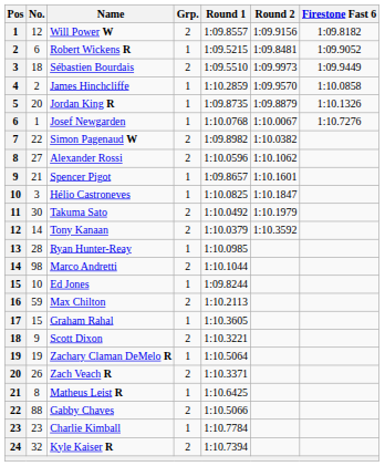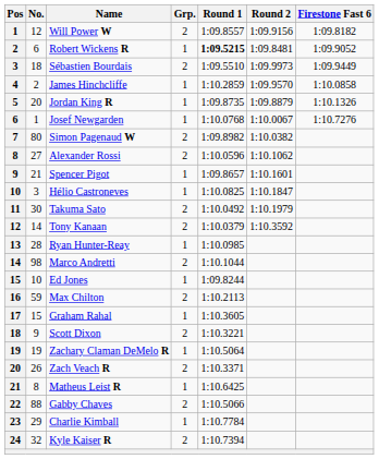 <table class="wikitable sortable" style="text-align:center; font-size: 95%;">
 <tr>
 <th>Pos</th>
 <th>No.</th>
 <th>Name</th>
 <th>Grp.</th>
 <th>Round 1</th>
 <th>Round 2</th>
 <th><a href='#'>Firestone</a> Fast 6</th>
 </tr>
 <tr>
 <th scope="row">1</th>
 <td>12</td>
 <td align="left"> <a href='#'>Will Power</a>  <strong><span>W</span></strong></td>
 <td>2</td>
 <td>1:09.8557</td>
 <td>1:09.9156</td>
 <td>1:09.8182</td>
 </tr>
 <tr>
 <th scope="row">2</th>
 <td>6</td>
 <td align="left"> <a href='#'>Robert Wickens</a> <strong><span>R</span></strong></td>
 <td>1</td>
-<td>1:09.5215</td>
+<td><strong>1:09.5215</strong></td>
 <td>1:09.8481</td>
 <td>1:09.9052</td>
 </tr>
 <tr>
 <th scope="row">3</th>
 <td>18</td>
 <td align="left"> <a href='#'>Sébastien Bourdais</a></td>
 <td>2</td>
 <td>1:09.5510</td>
 <td>1:09.9973</td>
 <td>1:09.9449</td>
 </tr>
 <tr>
 <th scope="row">4</th>
 <td>2</td>
 <td align="left"> <a href='#'>James Hinchcliffe</a></td>
 <td>1</td>
 <td>1:10.2859</td>
 <td>1:09.9570</td>
 <td>1:10.0858</td>
 </tr>
 <tr>
 <th scope="row">5</th>
 <td>20</td>
 <td align="left"> <a href='#'>Jordan King</a> <strong><span>R</span></strong></td>
 <td>1</td>
 <td>1:09.8735</td>
 <td>1:09.8879</td>
 <td>1:10.1326</td>
 </tr>
 <tr>
 <th scope="row">6</th>
 <td>1</td>
 <td align="left"> <a href='#'>Josef Newgarden</a></td>
 <td>1</td>
 <td>1:10.0768</td>
 <td>1:10.0067</td>
 <td>1:10.7276</td>
 </tr>
 <tr>
 <th scope="row">7</th>
-<td>22</td>
+<td>80</td>
 <td align="left"> <a href='#'>Simon Pagenaud</a>  <strong><span>W</span></strong></td>
 <td>2</td>
 <td>1:09.8982</td>
 <td>1:10.0382</td>
 <td></td>
 </tr>
 <tr>
 <th scope="row">8</th>
 <td>27</td>
 <td align="left"> <a href='#'>Alexander Rossi</a></td>
 <td>2</td>
 <td>1:10.0596</td>
 <td>1:10.1062</td>
 <td></td>
 </tr>
 <tr>
 <th scope="row">9</th>
 <td>21</td>
 <td align="left"> <a href='#'>Spencer Pigot</a></td>
 <td>1</td>
 <td>1:09.8657</td>
 <td>1:10.1601</td>
 <td></td>
 </tr>
 <tr>
 <th scope="row">10</th>
 <td>3</td>
 <td align="left"> <a href='#'>Hélio Castroneves</a></td>
 <td>1</td>
 <td>1:10.0825</td>
 <td>1:10.1847</td>
 <td></td>
 </tr>
 <tr>
 <th scope="row">11</th>
 <td>30</td>
 <td align="left"> <a href='#'>Takuma Sato</a></td>
 <td>2</td>
 <td>1:10.0492</td>
 <td>1:10.1979</td>
 <td></td>
 </tr>
 <tr>
 <th scope="row">12</th>
 <td>14</td>
 <td align="left"> <a href='#'>Tony Kanaan</a></td>
 <td>2</td>
 <td>1:10.0379</td>
 <td>1:10.3592</td>
 <td></td>
 </tr>
 <tr>
 <th scope="row">13</th>
 <td>28</td>
 <td align="left"> <a href='#'>Ryan Hunter-Reay</a></td>
 <td>1</td>
 <td>1:10.0985</td>
 <td></td>
 <td></td>
 </tr>
 <tr>
 <th scope="row">14</th>
 <td>98</td>
 <td align="left"> <a href='#'>Marco Andretti</a></td>
 <td>2</td>
 <td>1:10.1044</td>
 <td></td>
 <td></td>
 </tr>
 <tr>
 <th scope="row">15</th>
 <td>10</td>
 <td align="left"> <a href='#'>Ed Jones</a></td>
 <td>1</td>
 <td>1:09.8244</td>
 <td></td>
 <td></td>
 </tr>
 <tr>
 <th scope="row">16</th>
 <td>59</td>
 <td align="left"> <a href='#'>Max Chilton</a></td>
 <td>2</td>
 <td>1:10.2113</td>
 <td></td>
 <td></td>
 </tr>
 <tr>
 <th>17</th>
 <td>15</td>
 <td align="left"> <a href='#'>Graham Rahal</a></td>
 <td>1</td>
 <td>1:10.3605</td>
 <td></td>
 <td></td>
 </tr>
 <tr>
 <th scope="row">18</th>
 <td>9</td>
 <td align="left"> <a href='#'>Scott Dixon</a></td>
 <td>2</td>
 <td>1:10.3221</td>
 <td></td>
 <td></td>
 </tr>
 <tr>
 <th>19</th>
 <td>19</td>
 <td align="left"> <a href='#'>Zachary Claman DeMelo</a> <strong><span>R</span></strong></td>
 <td>1</td>
 <td>1:10.5064</td>
 <td></td>
 <td></td>
 </tr>
 <tr>
 <th scope="row">20</th>
 <td>26</td>
 <td align="left"> <a href='#'>Zach Veach</a> <strong><span>R</span></strong></td>
 <td>2</td>
 <td>1:10.3371</td>
 <td></td>
 <td></td>
 </tr>
 <tr>
 <th scope="row">21</th>
 <td>8</td>
 <td align="left"> <a href='#'>Matheus Leist</a> <strong><span>R</span></strong></td>
 <td>1</td>
 <td>1:10.6425</td>
 <td></td>
 <td></td>
 </tr>
 <tr>
 <th scope="row">22</th>
 <td>88</td>
 <td align="left"> <a href='#'>Gabby Chaves</a></td>
 <td>2</td>
 <td>1:10.5066</td>
 <td></td>
 <td></td>
 </tr>
 <tr>
 <th scope="row">23</th>
-<td>23</td>
+<td>29</td>
 <td align="left"> <a href='#'>Charlie Kimball</a></td>
 <td>1</td>
 <td>1:10.7784</td>
 <td></td>
 <td></td>
 </tr>
 <tr>
 <th>24</th>
 <td>32</td>
 <td align="left"> <a href='#'>Kyle Kaiser</a> <strong><span>R</span></strong></td>
 <td>2</td>
 <td>1:10.7394</td>
 <td></td>
 <td></td>
 </tr>
 <tr>
 <th colspan="11"> </th>
 </tr>
 </table>
